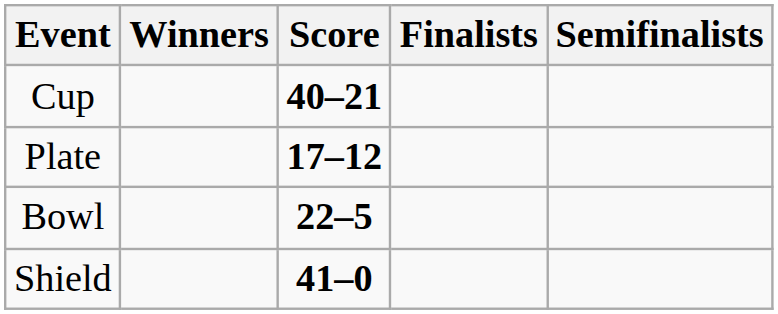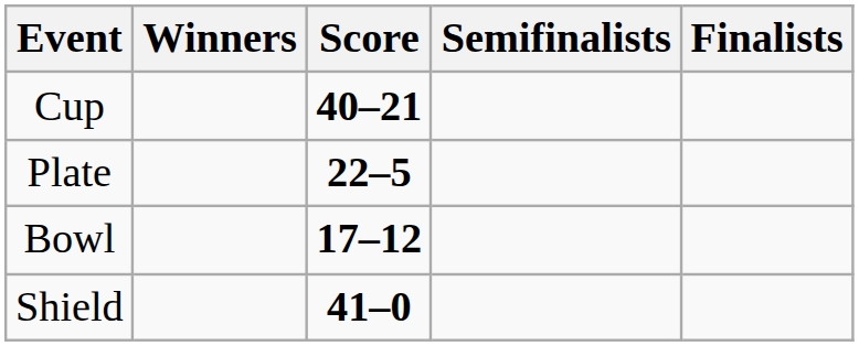 <table class="wikitable" style="text-align: center">
 <tr>
 <th>Event</th>
 <th>Winners</th>
 <th>Score</th>
+<th>Semifinalists</th>
 <th>Finalists</th>
-<th>Semifinalists</th>
 </tr>
 <tr>
 <td>Cup</td>
 <td align=left><strong></strong></td>
 <td><strong>40–21</strong></td>
+<td align=left><br></td>
 <td align=left></td>
-<td align=left><br></td>
 </tr>
 <tr>
 <td>Plate</td>
 <td align=left><strong></strong></td>
-<td><strong>17–12</strong></td>
+<td><strong>22–5</strong></td>
+<td align=left><br></td>
 <td align=left></td>
-<td align=left><br></td>
 </tr>
 <tr>
 <td>Bowl</td>
 <td align=left><strong></strong></td>
-<td><strong>22–5</strong></td>
+<td><strong>17–12</strong></td>
+<td align=left><br></td>
 <td align=left></td>
-<td align=left><br></td>
 </tr>
 <tr>
 <td>Shield</td>
 <td align=left><strong></strong></td>
 <td><strong>41–0</strong></td>
+<td align=left><br></td>
 <td align=left></td>
-<td align=left><br></td>
 </tr>
 </table>
